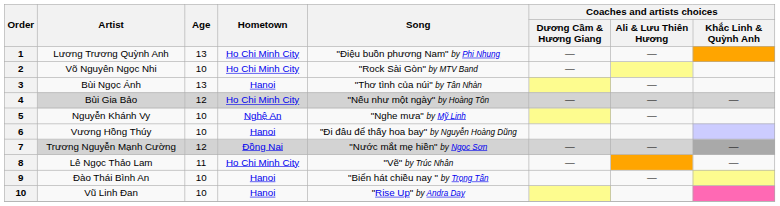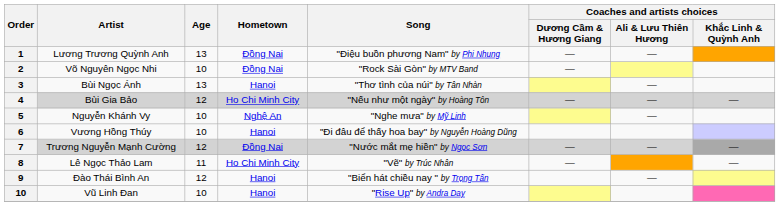 <table class="wikitable" style="text-align:center; width:100%;">
 <tr>
 <th scope="col" rowspan="2" style="width:04%;">Order</th>
 <th scope="col" rowspan="2" style="width:18%;">Artist</th>
 <th scope="col" rowspan="2" style="width:04%;">Age</th>
 <th scope="col" rowspan="2" style="width:11%;">Hometown</th>
 <th scope="col" rowspan="2" style="width:27%;">Song</th>
 <th scope="col" colspan="4" style="width:30%;">Coaches and artists choices</th>
 </tr>
 <tr>
 <th style="width:10%;">Dương Cầm & Hương Giang</th>
 <th style="width:10%;">Ali & Lưu Thiên Hương</th>
 <th style="width:10%;">Khắc Linh & Quỳnh Anh</th>
 </tr>
 <tr>
 <th scope="row">1</th>
 <td>Lương Trương Quỳnh Anh</td>
 <td>13</td>
-<td><a href='#'>Ho Chi Minh City</a></td>
+<td><a href='#'>Đồng Nai</a></td>
 <td>"Điệu buồn phương Nam" <small><em>by <a href='#'>Phi Nhung</a></em></small></td>
 <td style="text-align:center;">—</td>
 <td style="text-align:center;">—</td>
 <td style="background:orange;text-align:center;"></td>
 </tr>
 <tr>
 <th scope="row">2</th>
 <td>Võ Nguyên Ngọc Nhi</td>
 <td>10</td>
-<td><a href='#'>Ho Chi Minh City</a></td>
+<td><a href='#'>Đồng Nai</a></td>
 <td>"Rock Sài Gòn" <small><em>by MTV Band</em></small></td>
 <td style="text-align:center;">—</td>
 <td style="background:#fdfc8f;text-align:center;"></td>
 <td style="text-align:center;"></td>
 </tr>
 <tr>
 <th scope="row">3</th>
 <td>Bùi Ngọc Ánh</td>
 <td>13</td>
 <td><a href='#'>Hanoi</a></td>
 <td>"Thơ tình của núi" <small><em>by Tân Nhàn</em></small></td>
 <td style="background:#fdfc8f;text-align:center;"></td>
 <td style="text-align:center;">—</td>
 <td style="text-align:center;"></td>
 </tr>
 <tr>
 <th scope="row">4</th>
 <td style="background:lightgrey;">Bùi Gia Bảo</td>
 <td style="background:lightgrey;">12</td>
 <td style="background:lightgrey;"><a href='#'>Ho Chi Minh City</a></td>
 <td style="background:lightgrey;">"Nếu như một ngày" <small><em>by Hoàng Tôn</em></small></td>
 <td style="background:lightgrey;text-align:center;">—</td>
 <td style="background:lightgrey;text-align:center;">—</td>
 <td style="background:lightgrey;text-align:center;">—</td>
 </tr>
 <tr>
 <th scope="row">5</th>
 <td>Nguyễn Khánh Vy</td>
 <td>10</td>
 <td><a href='#'>Nghệ An</a></td>
 <td>"Nghe mưa" <small><em>by <a href='#'>Mỹ Linh</a></em></small></td>
 <td style="background:#fdfc8f;text-align:center;"></td>
 <td style="text-align:center;">—</td>
 <td style="text-align:center;"></td>
 </tr>
 <tr>
 <th scope="row">6</th>
 <td>Vương Hồng Thúy</td>
 <td>10</td>
 <td><a href='#'>Hanoi</a></td>
 <td>"Đi đâu để thấy hoa bay" <small><em>by Nguyễn Hoàng Dũng</em></small></td>
 <td style="text-align:center;"></td>
 <td style="text-align:center;"></td>
 <td style="background:#ccf;text-align:center;"> </td>
 </tr>
 <tr>
 <th scope="row">7</th>
 <td style="background:lightgrey;">Trương Nguyễn Mạnh Cường</td>
 <td style="background:lightgrey;">12</td>
 <td style="background:lightgrey;"><a href='#'>Đồng Nai</a></td>
 <td style="background:lightgrey;">"Nước mắt mẹ hiền" <small><em>by <a href='#'>Ngọc Sơn</a></em></small></td>
 <td style="background:lightgrey;text-align:center;">—</td>
 <td style="background:lightgrey;text-align:center;">—</td>
 <td style="background:darkgrey;text-align:center;">—</td>
 </tr>
 <tr>
 <th scope="row">8</th>
 <td>Lê Ngọc Thảo Lam</td>
 <td>11</td>
 <td><a href='#'>Ho Chi Minh City</a></td>
 <td>"Vẽ" <small><em>by Trúc Nhân</em></small></td>
 <td style="text-align:center;">—</td>
 <td style="background:orange;text-align:center;"></td>
 <td style="text-align:center;">—</td>
 </tr>
 <tr>
 <th scope="row">9</th>
 <td>Đào Thái Bình An</td>
-<td>10</td>
+<td>12</td>
 <td><a href='#'>Hanoi</a></td>
 <td>"Biển hát chiều nay " <small><em>by <a href='#'>Trọng Tấn</a></em></small></td>
 <td style="text-align:center;"></td>
 <td style="text-align:center;">—</td>
 <td style="background:#fdfc8f;text-align:center;"></td>
 </tr>
 <tr>
 <th scope="row">10</th>
 <td>Vũ Linh Đan</td>
 <td>10</td>
 <td><a href='#'>Hanoi</a></td>
 <td>"<a href='#'>Rise Up</a>" <small><em>by <a href='#'>Andra Day</a></em></small></td>
 <td style="background:#fdfc8f;text-align:center;"></td>
 <td style="text-align:center;"></td>
 <td style="background:hotpink;text-align:center;"></td>
 </tr>
 <tr>
 </tr>
 </table>
